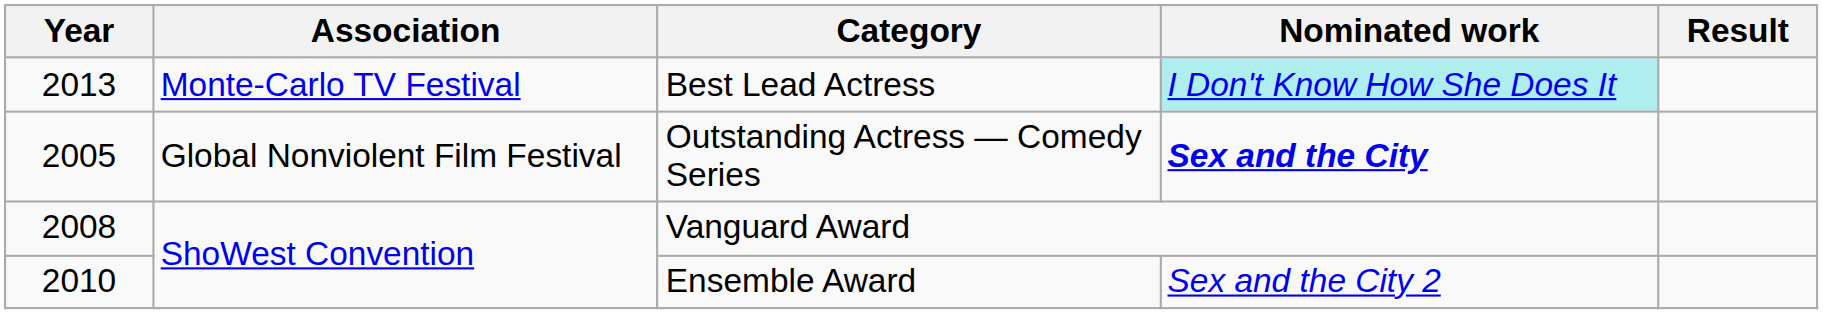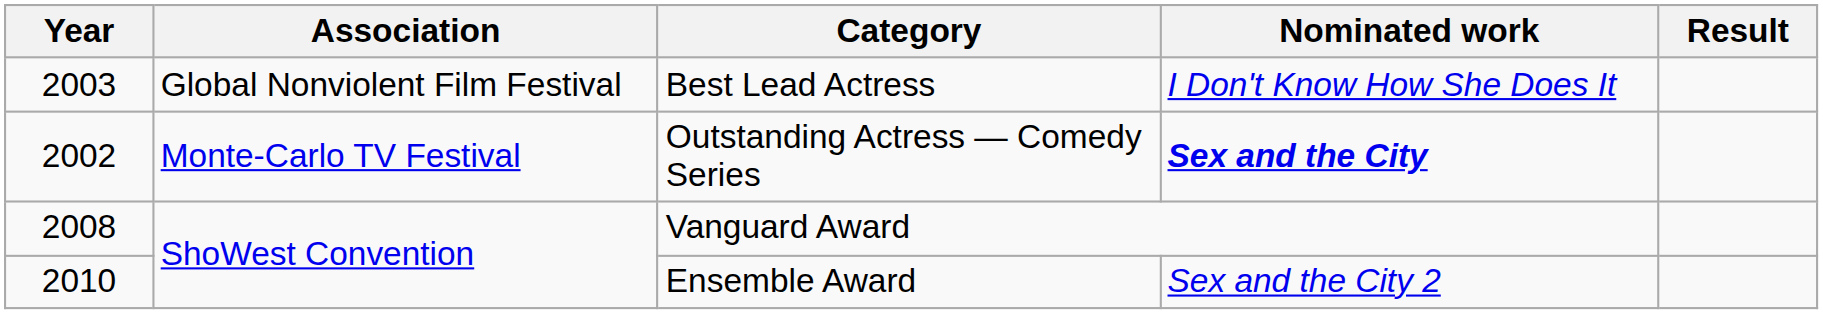 <table class=wikitable>
 <tr>
 <th scope="col" style="width:5em;">Year</th>
 <th scope="col" style="width:20em;">Association</th>
 <th scope="col" style="width:20em;">Category</th>
 <th scope="col" style="width:20em;">Nominated work</th>
 <th scope="col" style="width:5em;">Result</th>
 </tr>
 <tr>
-<td style="text-align:center;">2013</td>
-<td><a href='#'>Monte-Carlo TV Festival</a></td>
+<td style="text-align:center;">2003</td>
+<td>Global Nonviolent Film Festival</td>
 <td>Best Lead Actress</td>
-<td style="background: paleturquoise;"><em><a href='#'>I Don't Know How She Does It</a></em></td>
+<td><em><a href='#'>I Don't Know How She Does It</a></em></td>
 <td></td>
 </tr>
 <tr>
-<td style="text-align:center;">2005</td>
-<td>Global Nonviolent Film Festival</td>
+<td style="text-align:center;">2002</td>
+<td><a href='#'>Monte-Carlo TV Festival</a></td>
 <td>Outstanding Actress — Comedy Series</td>
 <td><strong><em><a href='#'>Sex and the City</a></em></strong></td>
 <td></td>
 </tr>
 <tr>
 <td style="text-align:center;">2008</td>
 <td rowspan="2"><a href='#'>ShoWest Convention</a></td>
 <td colspan=2>Vanguard Award</td>
 <td></td>
 </tr>
 <tr>
 <td style="text-align:center;">2010</td>
 <td>Ensemble Award</td>
 <td><em><a href='#'>Sex and the City 2</a></em></td>
 <td></td>
 </tr>
 </table>
